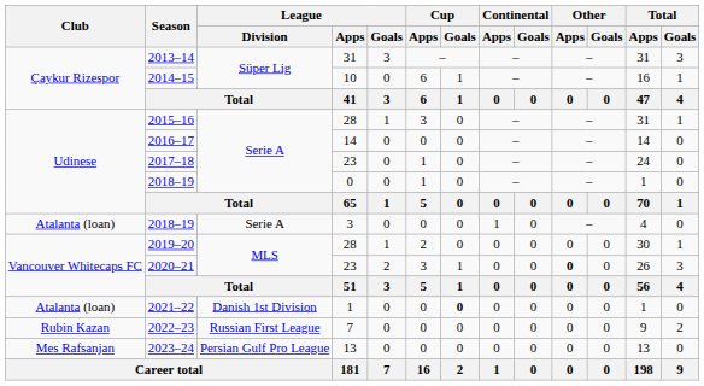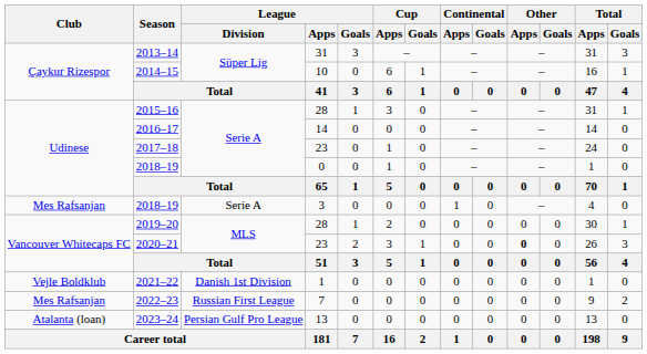 <table class="wikitable" style="text-align:center">
 <tr>
 <th rowspan="2">Club</th>
 <th rowspan="2">Season</th>
 <th colspan="3">League</th>
 <th colspan="2">Cup</th>
 <th colspan="2">Continental</th>
 <th colspan="2">Other</th>
 <th colspan="2">Total</th>
 </tr>
 <tr>
 <th>Division</th>
 <th>Apps</th>
 <th>Goals</th>
 <th>Apps</th>
 <th>Goals</th>
 <th>Apps</th>
 <th>Goals</th>
 <th>Apps</th>
 <th>Goals</th>
 <th>Apps</th>
 <th>Goals</th>
 </tr>
 <tr>
 <td rowspan="3"><a href='#'>Çaykur Rizespor</a></td>
 <td><a href='#'>2013–14</a></td>
 <td rowspan="2"><a href='#'>Süper Lig</a></td>
 <td>31</td>
 <td>3</td>
 <td colspan="2">–</td>
 <td colspan="2">–</td>
 <td colspan="2">–</td>
 <td>31</td>
 <td>3</td>
 </tr>
 <tr>
 <td><a href='#'>2014–15</a></td>
 <td>10</td>
 <td>0</td>
 <td>6</td>
 <td>1</td>
 <td colspan="2">–</td>
 <td colspan="2">–</td>
 <td>16</td>
 <td>1</td>
 </tr>
 <tr>
 <th colspan="2">Total</th>
 <th>41</th>
 <th>3</th>
 <th>6</th>
 <th>1</th>
 <th>0</th>
 <th>0</th>
 <th>0</th>
 <th>0</th>
 <th>47</th>
 <th>4</th>
 </tr>
 <tr>
 <td rowspan="5"><a href='#'>Udinese</a></td>
 <td><a href='#'>2015–16</a></td>
 <td rowspan="4"><a href='#'>Serie A</a></td>
 <td>28</td>
 <td>1</td>
 <td>3</td>
 <td>0</td>
 <td colspan="2">–</td>
 <td colspan="2">–</td>
 <td>31</td>
 <td>1</td>
 </tr>
 <tr>
 <td><a href='#'>2016–17</a></td>
 <td>14</td>
 <td>0</td>
 <td>0</td>
 <td>0</td>
 <td colspan="2">–</td>
 <td colspan="2">–</td>
 <td>14</td>
 <td>0</td>
 </tr>
 <tr>
 <td><a href='#'>2017–18</a></td>
 <td>23</td>
 <td>0</td>
 <td>1</td>
 <td>0</td>
 <td colspan="2">–</td>
 <td colspan="2">–</td>
 <td>24</td>
 <td>0</td>
 </tr>
 <tr>
 <td><a href='#'>2018–19</a></td>
 <td>0</td>
 <td>0</td>
 <td>1</td>
 <td>0</td>
 <td colspan="2">–</td>
 <td colspan="2">–</td>
 <td>1</td>
 <td>0</td>
 </tr>
 <tr>
 <th colspan="2">Total</th>
 <th>65</th>
 <th>1</th>
 <th>5</th>
 <th>0</th>
 <th>0</th>
 <th>0</th>
 <th>0</th>
 <th>0</th>
 <th>70</th>
 <th>1</th>
 </tr>
 <tr>
-<td><a href='#'>Atalanta</a> (loan)</td>
+<td><a href='#'>Mes Rafsanjan</a></td>
 <td><a href='#'>2018–19</a></td>
 <td>Serie A</td>
 <td>3</td>
 <td>0</td>
 <td>0</td>
 <td>0</td>
 <td>1</td>
 <td>0</td>
 <td colspan="2">–</td>
 <td>4</td>
 <td>0</td>
 </tr>
 <tr>
 <td rowspan="3"><a href='#'>Vancouver Whitecaps FC</a></td>
 <td><a href='#'>2019–20</a></td>
 <td rowspan="2"><a href='#'>MLS</a></td>
 <td>28</td>
 <td>1</td>
 <td>2</td>
 <td>0</td>
 <td>0</td>
 <td>0</td>
 <td>0</td>
 <td>0</td>
 <td>30</td>
 <td>1</td>
 </tr>
 <tr>
 <td><a href='#'>2020–21</a></td>
 <td>23</td>
 <td>2</td>
 <td>3</td>
 <td>1</td>
 <td>0</td>
 <td>0</td>
 <td><strong>0</strong></td>
 <td>0</td>
 <td>26</td>
 <td>3</td>
 </tr>
 <tr>
 <th colspan="2">Total</th>
 <th>51</th>
 <th>3</th>
 <th>5</th>
 <th>1</th>
 <th>0</th>
 <th>0</th>
 <th>0</th>
 <th>0</th>
 <th>56</th>
 <th>4</th>
 </tr>
 <tr>
-<td><a href='#'>Atalanta</a> (loan)</td>
+<td><a href='#'>Vejle Boldklub</a></td>
 <td><a href='#'>2021–22</a></td>
 <td><a href='#'>Danish 1st Division</a></td>
 <td>1</td>
 <td>0</td>
 <td>0</td>
-<td><strong>0</strong></td>
+<td>0</td>
 <td>0</td>
 <td>0</td>
 <td>0</td>
 <td>0</td>
 <td>1</td>
 <td>0</td>
 </tr>
 <tr>
-<td><a href='#'>Rubin Kazan</a></td>
+<td><a href='#'>Mes Rafsanjan</a></td>
 <td><a href='#'>2022–23</a></td>
 <td><a href='#'>Russian First League</a></td>
 <td>7</td>
 <td>0</td>
 <td>0</td>
 <td>0</td>
 <td>0</td>
 <td>0</td>
 <td>0</td>
 <td>0</td>
 <td>9</td>
 <td>2</td>
 </tr>
 <tr>
-<td><a href='#'>Mes Rafsanjan</a></td>
+<td><a href='#'>Atalanta</a> (loan)</td>
 <td><a href='#'>2023–24</a></td>
 <td><a href='#'>Persian Gulf Pro League</a></td>
 <td>13</td>
 <td>0</td>
 <td>0</td>
 <td>0</td>
 <td>0</td>
 <td>0</td>
 <td>0</td>
 <td>0</td>
 <td>13</td>
 <td>0</td>
 </tr>
 <tr>
 <th colspan="3">Career total</th>
 <th>181</th>
 <th>7</th>
 <th>16</th>
 <th>2</th>
 <th>1</th>
 <th>0</th>
 <th>0</th>
 <th>0</th>
 <th>198</th>
 <th>9</th>
 </tr>
 </table>
